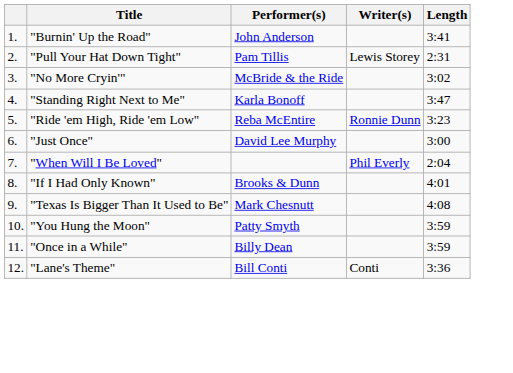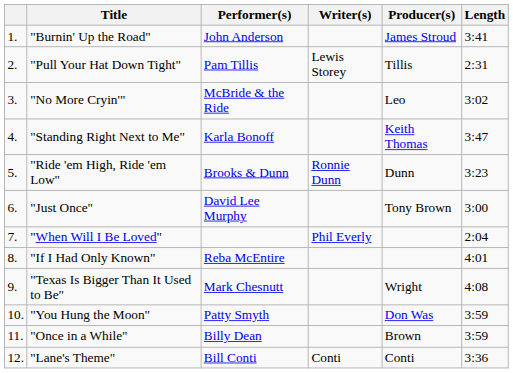 <table class="wikitable">
 <tr>
 <th></th>
 <th>Title</th>
 <th>Performer(s)</th>
 <th>Writer(s)</th>
+<th>Producer(s)</th>
 <th>Length</th>
 </tr>
 <tr>
 <td>1.</td>
 <td>"Burnin' Up the Road"</td>
 <td><a href='#'>John Anderson</a></td>
 <td></td>
+<td><a href='#'>James Stroud</a></td>
 <td>3:41</td>
 </tr>
 <tr>
 <td>2.</td>
 <td>"Pull Your Hat Down Tight"</td>
 <td><a href='#'>Pam Tillis</a></td>
 <td>Lewis Storey</td>
+<td>Tillis</td>
 <td>2:31</td>
 </tr>
 <tr>
 <td>3.</td>
 <td>"No More Cryin'"</td>
 <td><a href='#'>McBride & the Ride</a></td>
 <td></td>
+<td>Leo</td>
 <td>3:02</td>
 </tr>
 <tr>
 <td>4.</td>
 <td>"Standing Right Next to Me"</td>
 <td><a href='#'>Karla Bonoff</a></td>
 <td></td>
+<td><a href='#'>Keith Thomas</a></td>
 <td>3:47</td>
 </tr>
 <tr>
 <td>5.</td>
 <td>"Ride 'em High, Ride 'em Low"</td>
-<td><a href='#'>Reba McEntire</a></td>
+<td><a href='#'>Brooks & Dunn</a></td>
 <td><a href='#'>Ronnie Dunn</a></td>
+<td>Dunn</td>
 <td>3:23</td>
 </tr>
 <tr>
 <td>6.</td>
 <td>"Just Once"</td>
 <td><a href='#'>David Lee Murphy</a></td>
 <td></td>
+<td>Tony Brown</td>
 <td>3:00</td>
 </tr>
 <tr>
 <td>7.</td>
 <td>"<a href='#'>When Will I Be Loved</a>"</td>
 <td></td>
 <td><a href='#'>Phil Everly</a></td>
+<td></td>
 <td>2:04</td>
 </tr>
 <tr>
 <td>8.</td>
 <td>"If I Had Only Known"</td>
-<td><a href='#'>Brooks & Dunn</a></td>
+<td><a href='#'>Reba McEntire</a></td>
+<td></td>
 <td></td>
 <td>4:01</td>
 </tr>
 <tr>
 <td>9.</td>
 <td>"Texas Is Bigger Than It Used to Be"</td>
 <td><a href='#'>Mark Chesnutt</a></td>
 <td></td>
+<td>Wright</td>
 <td>4:08</td>
 </tr>
 <tr>
 <td>10.</td>
 <td>"You Hung the Moon"</td>
 <td><a href='#'>Patty Smyth</a></td>
 <td></td>
+<td><a href='#'>Don Was</a></td>
 <td>3:59</td>
 </tr>
 <tr>
 <td>11.</td>
 <td>"Once in a While"</td>
 <td><a href='#'>Billy Dean</a></td>
 <td></td>
+<td>Brown</td>
 <td>3:59</td>
 </tr>
 <tr>
 <td>12.</td>
 <td>"Lane's Theme"</td>
 <td><a href='#'>Bill Conti</a></td>
 <td>Conti</td>
+<td>Conti</td>
 <td>3:36</td>
 </tr>
 </table>
